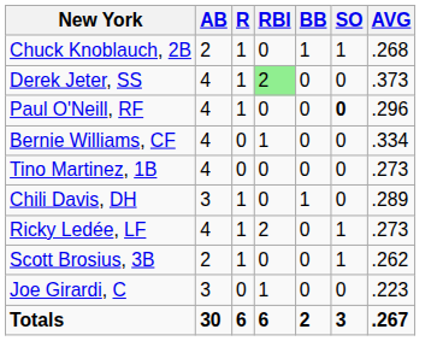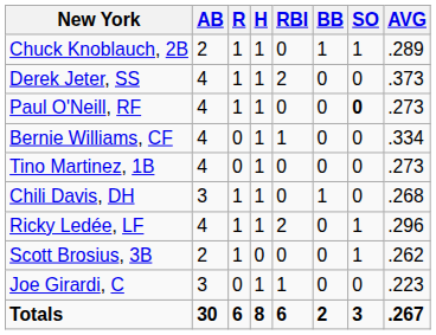 <table class="wikitable sortable">
 <tr>
 <th>New York</th>
 <th><a href='#'>AB</a></th>
 <th><a href='#'>R</a></th>
+<th><a href='#'>H</a></th>
 <th><a href='#'>RBI</a></th>
 <th><a href='#'>BB</a></th>
 <th><a href='#'>SO</a></th>
 <th><a href='#'>AVG</a></th>
 </tr>
 <tr>
 <td><a href='#'>Chuck Knoblauch</a>, <a href='#'>2B</a></td>
 <td>2</td>
 <td>1</td>
+<td>1</td>
 <td>0</td>
 <td>1</td>
 <td>1</td>
-<td>.268</td>
+<td>.289</td>
 </tr>
 <tr>
 <td><a href='#'>Derek Jeter</a>, <a href='#'>SS</a></td>
 <td>4</td>
 <td>1</td>
-<td style="background: lightgreen;">2</td>
+<td>1</td>
+<td>2</td>
 <td>0</td>
 <td>0</td>
 <td>.373</td>
 </tr>
 <tr>
 <td><a href='#'>Paul O'Neill</a>, <a href='#'>RF</a></td>
 <td>4</td>
 <td>1</td>
+<td>1</td>
 <td>0</td>
 <td>0</td>
 <td><strong>0</strong></td>
-<td>.296</td>
+<td>.273</td>
 </tr>
 <tr>
 <td><a href='#'>Bernie Williams</a>, <a href='#'>CF</a></td>
 <td>4</td>
 <td>0</td>
+<td>1</td>
 <td>1</td>
 <td>0</td>
 <td>0</td>
 <td>.334</td>
 </tr>
 <tr>
 <td><a href='#'>Tino Martinez</a>, <a href='#'>1B</a></td>
 <td>4</td>
 <td>0</td>
+<td>1</td>
 <td>0</td>
 <td>0</td>
 <td>0</td>
 <td>.273</td>
 </tr>
 <tr>
 <td><a href='#'>Chili Davis</a>, <a href='#'>DH</a></td>
 <td>3</td>
 <td>1</td>
+<td>1</td>
 <td>0</td>
 <td>1</td>
 <td>0</td>
-<td>.289</td>
+<td>.268</td>
 </tr>
 <tr>
 <td><a href='#'>Ricky Ledée</a>, <a href='#'>LF</a></td>
 <td>4</td>
 <td>1</td>
+<td>1</td>
 <td>2</td>
 <td>0</td>
 <td>1</td>
-<td>.273</td>
+<td>.296</td>
 </tr>
 <tr>
 <td><a href='#'>Scott Brosius</a>, <a href='#'>3B</a></td>
 <td>2</td>
 <td>1</td>
+<td>0</td>
 <td>0</td>
 <td>0</td>
 <td>1</td>
 <td>.262</td>
 </tr>
 <tr>
 <td><a href='#'>Joe Girardi</a>, <a href='#'>C</a></td>
 <td>3</td>
 <td>0</td>
 <td>1</td>
+<td>1</td>
 <td>0</td>
 <td>0</td>
 <td>.223</td>
 </tr>
 <tr class="sortbottom">
 <td><strong>Totals</strong></td>
 <td><strong>30</strong></td>
 <td><strong>6</strong></td>
+<td><strong>8</strong></td>
 <td><strong>6</strong></td>
 <td><strong>2</strong></td>
 <td><strong>3</strong></td>
 <td><strong>.267</strong></td>
 </tr>
 </table>
